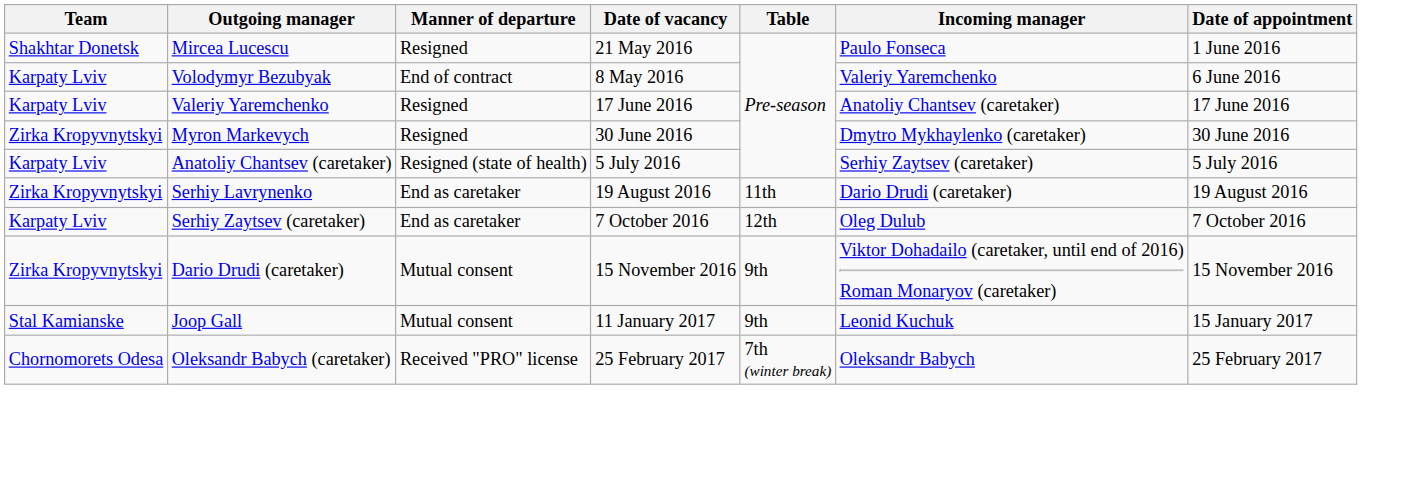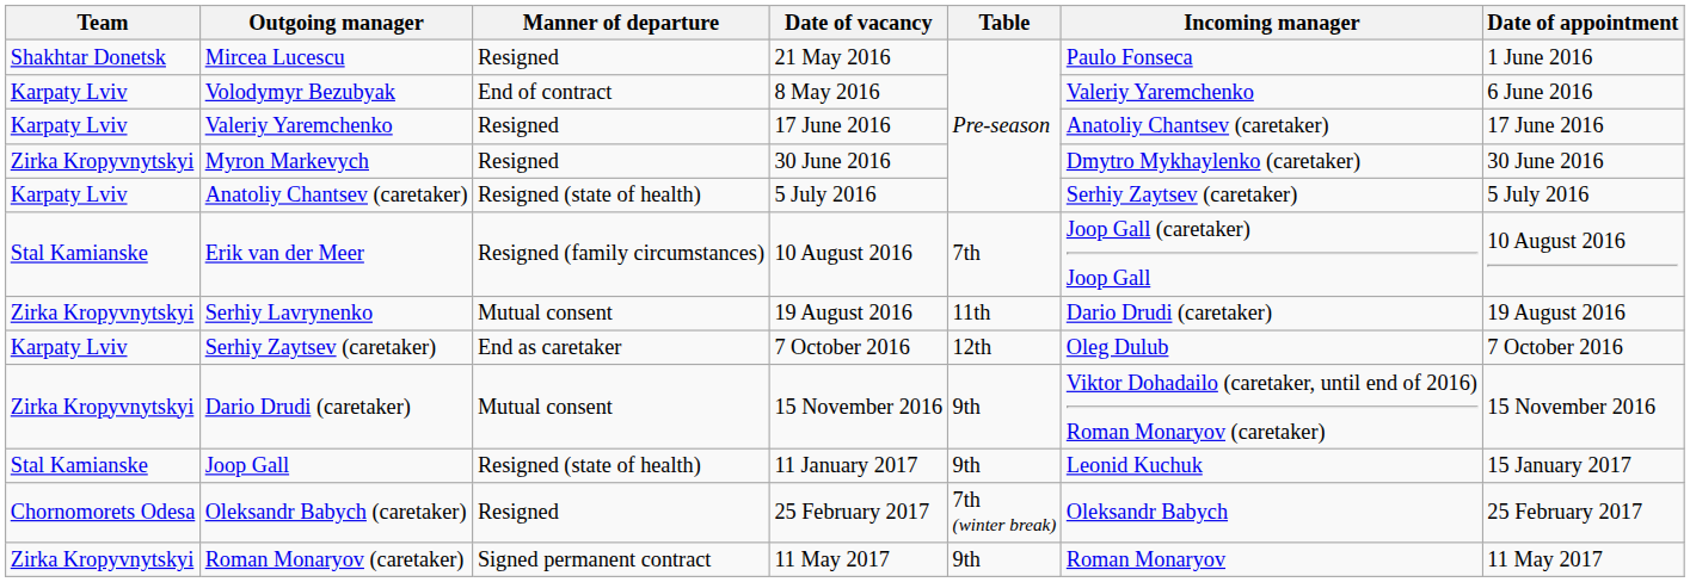 <table class="wikitable sortable">
 <tr>
 <th>Team</th>
 <th>Outgoing manager</th>
 <th>Manner of departure</th>
 <th>Date of vacancy</th>
 <th>Table</th>
 <th>Incoming manager</th>
 <th>Date of appointment</th>
 </tr>
 <tr>
 <td><a href='#'>Shakhtar Donetsk</a></td>
 <td> <a href='#'>Mircea Lucescu</a></td>
 <td>Resigned</td>
 <td>21 May 2016</td>
 <td rowspan=5><em>Pre-season</em></td>
 <td> <a href='#'>Paulo Fonseca</a></td>
 <td>1 June 2016</td>
 </tr>
 <tr>
 <td><a href='#'>Karpaty Lviv</a></td>
 <td> <a href='#'>Volodymyr Bezubyak</a></td>
 <td>End of contract</td>
 <td>8 May 2016</td>
 <td> <a href='#'>Valeriy Yaremchenko</a></td>
 <td>6 June 2016</td>
 </tr>
 <tr>
 <td><a href='#'>Karpaty Lviv</a></td>
 <td> <a href='#'>Valeriy Yaremchenko</a></td>
 <td>Resigned</td>
 <td>17 June 2016</td>
 <td> <a href='#'>Anatoliy Chantsev</a> (caretaker)</td>
 <td>17 June 2016</td>
 </tr>
 <tr>
 <td><a href='#'>Zirka Kropyvnytskyi</a></td>
 <td> <a href='#'>Myron Markevych</a></td>
 <td>Resigned</td>
 <td>30 June 2016</td>
 <td> <a href='#'>Dmytro Mykhaylenko</a> (caretaker)</td>
 <td>30 June 2016</td>
 </tr>
 <tr>
 <td><a href='#'>Karpaty Lviv</a></td>
 <td> <a href='#'>Anatoliy Chantsev</a> (caretaker)</td>
 <td>Resigned (state of health)</td>
 <td>5 July 2016</td>
 <td> <a href='#'>Serhiy Zaytsev</a> (caretaker)</td>
 <td>5 July 2016</td>
 </tr>
 <tr>
+<td><a href='#'>Stal Kamianske</a></td>
+<td> <a href='#'>Erik van der Meer</a></td>
+<td>Resigned (family circumstances)</td>
+<td>10 August 2016</td>
+<td>7th</td>
+<td> <a href='#'>Joop Gall</a> (caretaker)<hr> <a href='#'>Joop Gall</a></td>
+<td>10 August 2016<hr></td>
+</tr>
+<tr>
 <td><a href='#'>Zirka Kropyvnytskyi</a></td>
 <td> <a href='#'>Serhiy Lavrynenko</a></td>
-<td>End as caretaker</td>
+<td>Mutual consent</td>
 <td>19 August 2016</td>
 <td>11th</td>
 <td> <a href='#'>Dario Drudi</a> (caretaker)</td>
 <td>19 August 2016</td>
 </tr>
 <tr>
 <td><a href='#'>Karpaty Lviv</a></td>
 <td> <a href='#'>Serhiy Zaytsev</a> (caretaker)</td>
 <td>End as caretaker</td>
 <td>7 October 2016</td>
 <td>12th</td>
 <td> <a href='#'>Oleg Dulub</a></td>
 <td>7 October 2016</td>
 </tr>
 <tr>
 <td><a href='#'>Zirka Kropyvnytskyi</a></td>
 <td> <a href='#'>Dario Drudi</a> (caretaker)</td>
 <td>Mutual consent</td>
 <td>15 November 2016</td>
 <td>9th</td>
 <td> <a href='#'>Viktor Dohadailo</a> (caretaker, until end of 2016)<hr> <a href='#'>Roman Monaryov</a> (caretaker)</td>
 <td>15 November 2016</td>
 </tr>
 <tr>
 <td><a href='#'>Stal Kamianske</a></td>
 <td> <a href='#'>Joop Gall</a></td>
-<td>Mutual consent</td>
+<td>Resigned (state of health)</td>
 <td>11 January 2017</td>
 <td>9th</td>
 <td> <a href='#'>Leonid Kuchuk</a></td>
 <td>15 January 2017</td>
 </tr>
 <tr>
 <td><a href='#'>Chornomorets Odesa</a></td>
 <td> <a href='#'>Oleksandr Babych</a> (caretaker)</td>
-<td>Received "PRO" license</td>
+<td>Resigned</td>
 <td>25 February 2017</td>
 <td>7th<br><small><em>(winter break)</em></small></td>
 <td> <a href='#'>Oleksandr Babych</a></td>
 <td>25 February 2017</td>
 </tr>
+<tr>
+<td><a href='#'>Zirka Kropyvnytskyi</a></td>
+<td> <a href='#'>Roman Monaryov</a> (caretaker)</td>
+<td>Signed permanent contract</td>
+<td>11 May 2017</td>
+<td>9th</td>
+<td> <a href='#'>Roman Monaryov</a></td>
+<td>11 May 2017</td>
+</tr>
 </table>
